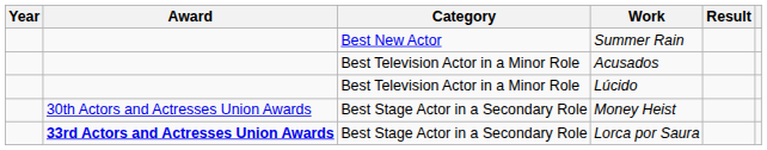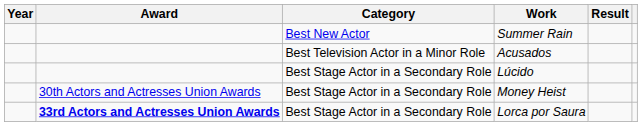 <table class="wikitable sortable plainrowheaders">
 <tr>
 <th>Year</th>
 <th>Award</th>
 <th>Category</th>
 <th>Work</th>
 <th>Result</th>
 <th scope="col" class="unsortable"></th>
 </tr>
 <tr>
 <td></td>
 <td></td>
 <td><a href='#'>Best New Actor</a></td>
 <td><em>Summer Rain</em></td>
 <td></td>
 <td></td>
 </tr>
 <tr>
 <td></td>
 <td></td>
 <td>Best Television Actor in a Minor Role</td>
 <td><em>Acusados</em></td>
 <td></td>
 <td></td>
 </tr>
 <tr>
 <td></td>
 <td></td>
-<td>Best Television Actor in a Minor Role</td>
+<td>Best Stage Actor in a Secondary Role</td>
 <td><em>Lúcido</em></td>
 <td></td>
 <td></td>
 </tr>
 <tr>
 <td></td>
 <td><a href='#'>30th Actors and Actresses Union Awards</a></td>
 <td>Best Stage Actor in a Secondary Role</td>
 <td><em>Money Heist</em></td>
 <td></td>
 <td></td>
 </tr>
 <tr>
 <td></td>
 <td><strong><a href='#'>33rd Actors and Actresses Union Awards</a></strong></td>
 <td>Best Stage Actor in a Secondary Role</td>
 <td><em>Lorca por Saura</em></td>
 <td></td>
 <td></td>
 </tr>
 </table>
